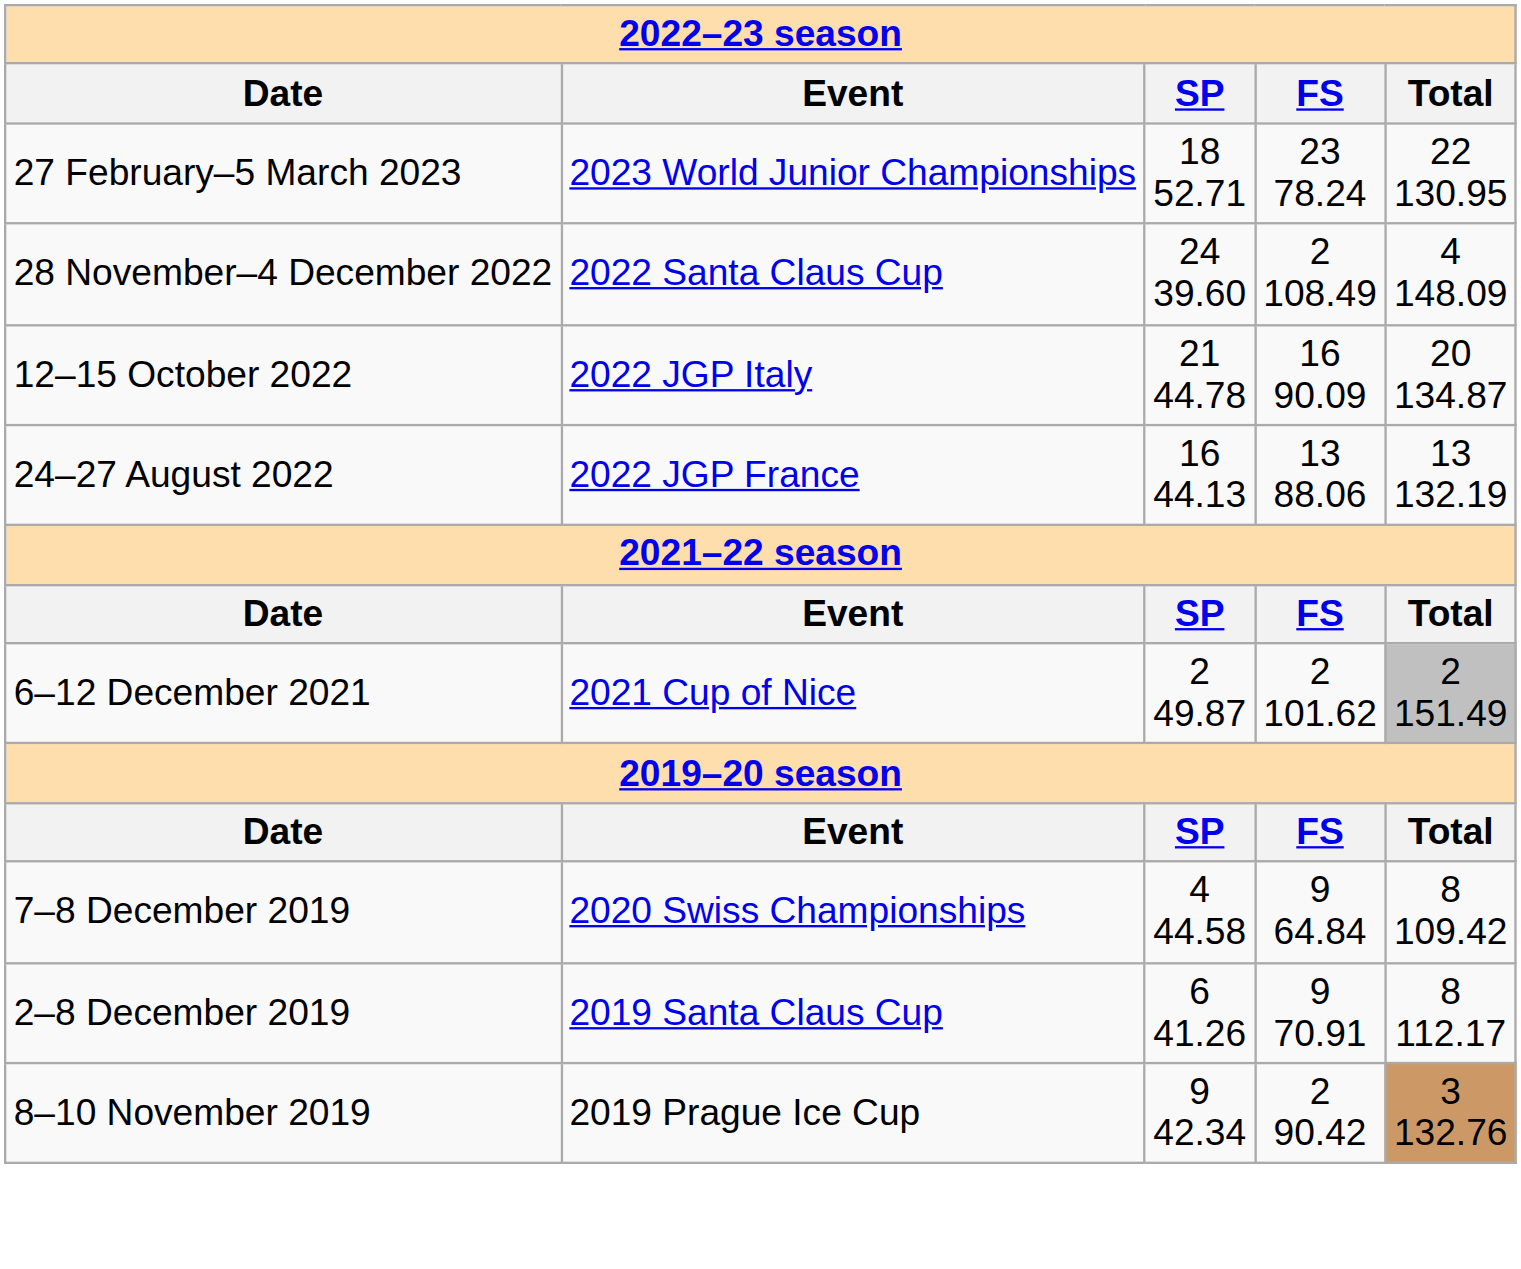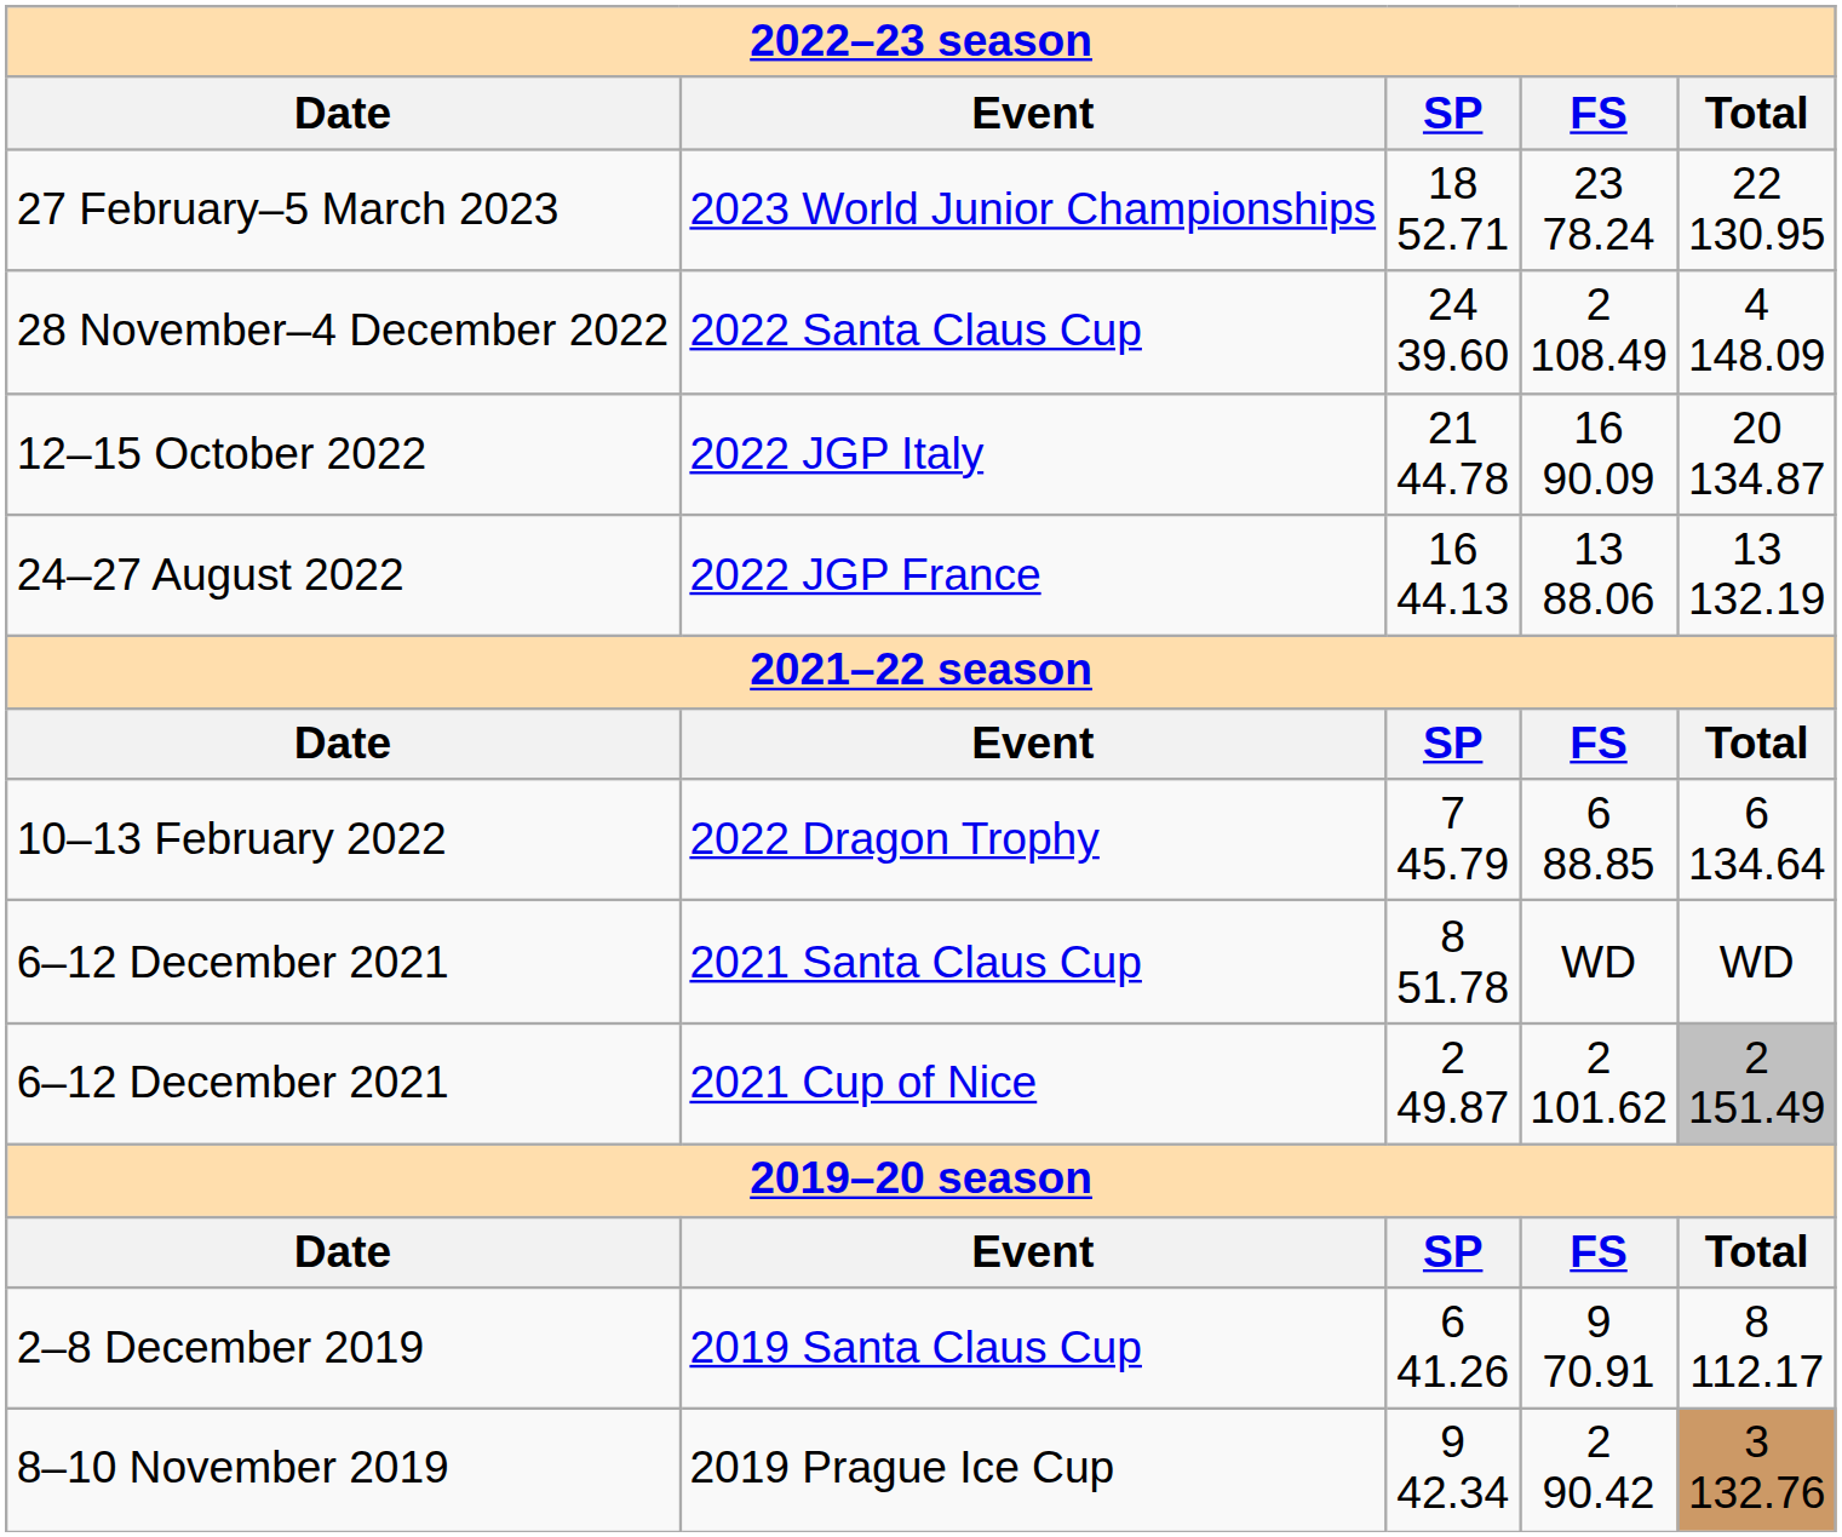 <table class="wikitable">
 <tr>
 <th colspan="5" style="background-color: #ffdead; " align="center"><a href='#'>2022–23 season</a></th>
 </tr>
 <tr>
 <th>Date</th>
 <th>Event</th>
 <th><a href='#'>SP</a></th>
 <th><a href='#'>FS</a></th>
 <th>Total</th>
 </tr>
 <tr>
 <td>27 February–5 March 2023</td>
 <td><a href='#'>2023 World Junior Championships</a></td>
 <td align=center>18 <br> 52.71</td>
 <td align=center>23 <br> 78.24</td>
 <td align=center>22 <br> 130.95</td>
 </tr>
 <tr>
 <td>28 November–4 December 2022</td>
 <td><a href='#'>2022 Santa Claus Cup</a></td>
 <td align=center>24 <br> 39.60</td>
 <td align=center>2 <br> 108.49</td>
 <td align=center>4 <br> 148.09</td>
 </tr>
 <tr>
 <td>12–15 October 2022</td>
 <td><a href='#'>2022 JGP Italy</a></td>
 <td align=center>21 <br> 44.78</td>
 <td align=center>16 <br> 90.09</td>
 <td align=center>20 <br> 134.87</td>
 </tr>
 <tr>
 <td>24–27 August 2022</td>
 <td><a href='#'>2022 JGP France</a></td>
 <td align=center>16 <br> 44.13</td>
 <td align=center>13 <br> 88.06</td>
 <td align=center>13 <br> 132.19</td>
 </tr>
 <tr>
 <th colspan="5" style="background-color: #ffdead; " align="center"><a href='#'>2021–22 season</a></th>
 </tr>
 <tr>
 <th>Date</th>
 <th>Event</th>
 <th><a href='#'>SP</a></th>
 <th><a href='#'>FS</a></th>
 <th>Total</th>
 </tr>
 <tr>
+<td>10–13 February 2022</td>
+<td><a href='#'>2022 Dragon Trophy</a></td>
+<td align=center>7 <br> 45.79</td>
+<td align=center>6 <br> 88.85</td>
+<td align=center>6 <br> 134.64</td>
+</tr>
+<tr>
+<td>6–12 December 2021</td>
+<td><a href='#'>2021 Santa Claus Cup</a></td>
+<td align=center>8 <br> 51.78</td>
+<td align=center>WD</td>
+<td align=center>WD</td>
+</tr>
+<tr>
 <td>6–12 December 2021</td>
 <td><a href='#'>2021 Cup of Nice</a></td>
 <td align=center>2 <br> 49.87</td>
 <td align=center>2 <br> 101.62</td>
 <td align=center bgcolor=silver>2 <br> 151.49</td>
 </tr>
 <tr>
 <th colspan="5" style="background-color: #ffdead; " align="center"><a href='#'>2019–20 season</a></th>
 </tr>
 <tr>
 <th>Date</th>
 <th>Event</th>
 <th><a href='#'>SP</a></th>
 <th><a href='#'>FS</a></th>
 <th>Total</th>
 </tr>
 <tr>
-<td>7–8 December 2019</td>
-<td><a href='#'>2020 Swiss Championships</a></td>
-<td align=center>4 <br> 44.58</td>
-<td align=center>9 <br> 64.84</td>
-<td align=center>8 <br> 109.42</td>
-</tr>
-<tr>
 <td>2–8 December 2019</td>
 <td><a href='#'>2019 Santa Claus Cup</a></td>
 <td align=center>6 <br> 41.26</td>
 <td align=center>9 <br> 70.91</td>
 <td align=center>8 <br> 112.17</td>
 </tr>
 <tr>
 <td>8–10 November 2019</td>
 <td>2019 Prague Ice Cup</td>
 <td align=center>9 <br> 42.34</td>
 <td align=center>2 <br> 90.42</td>
 <td align=center bgcolor=cc9966>3 <br> 132.76</td>
 </tr>
 </table>
